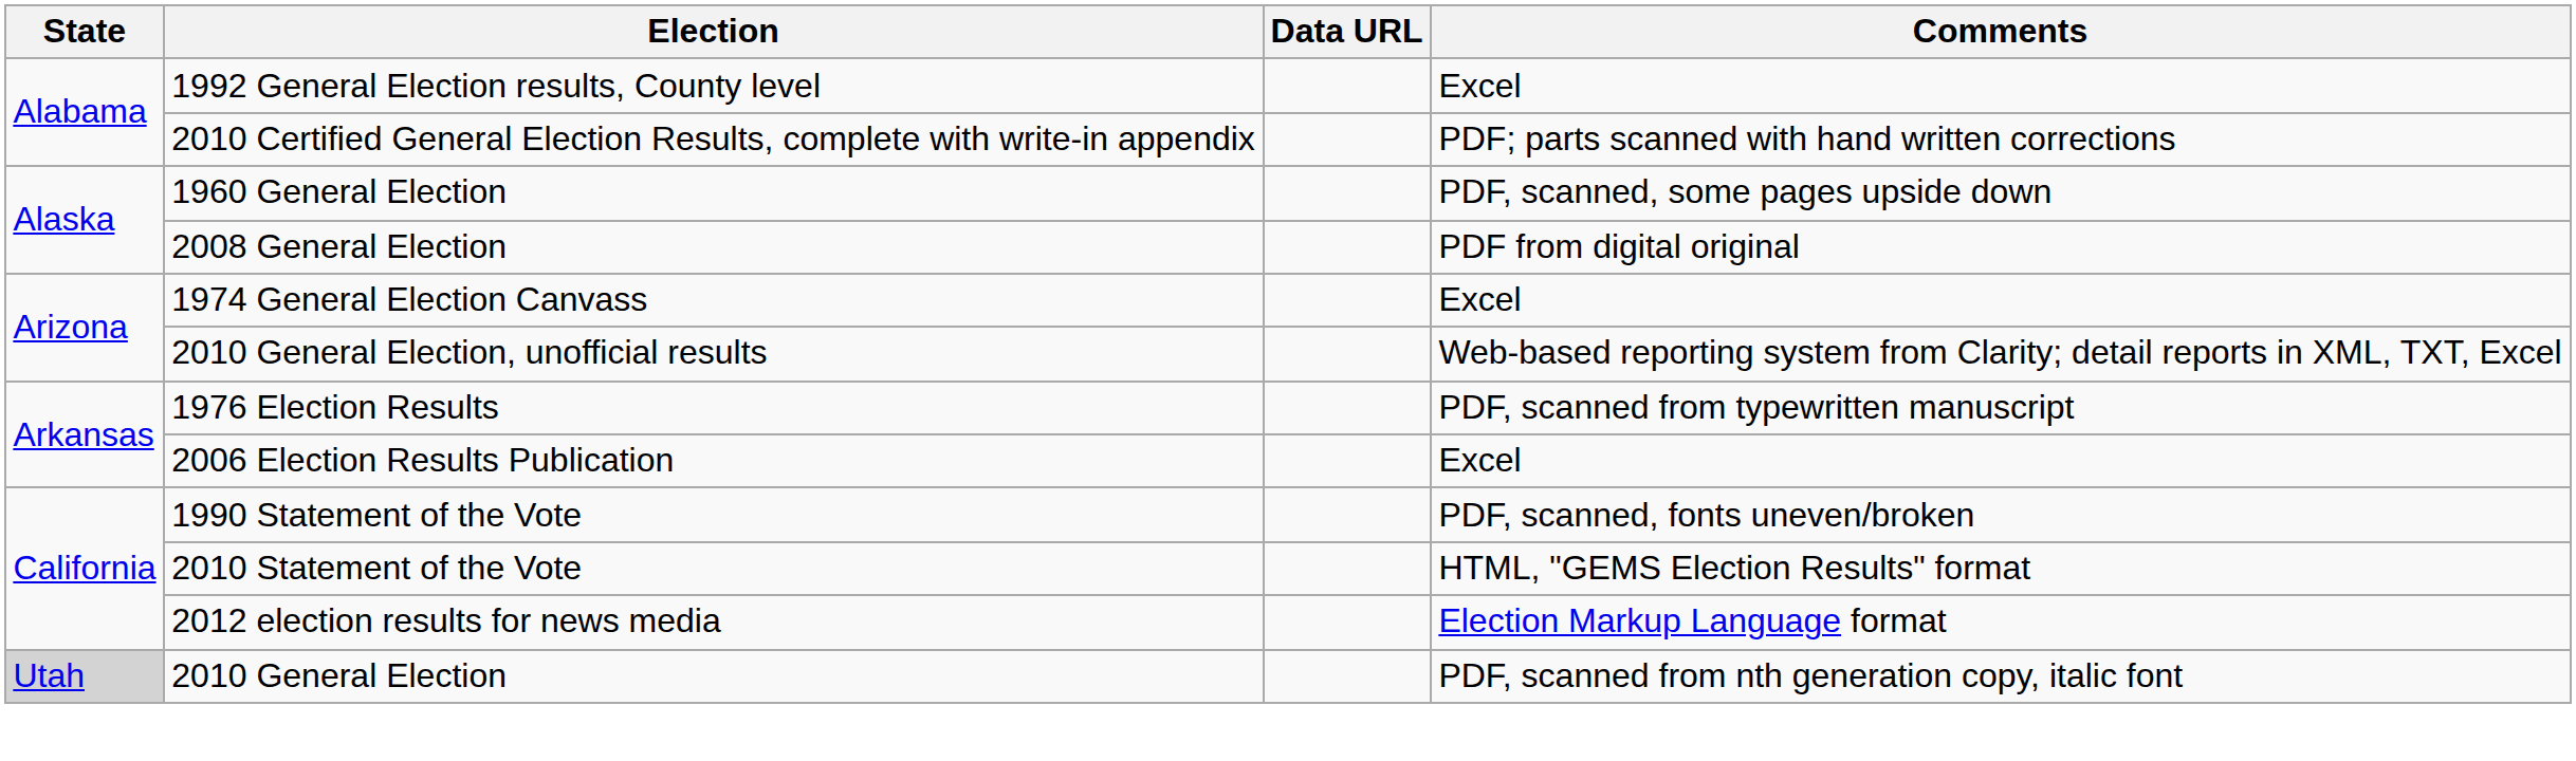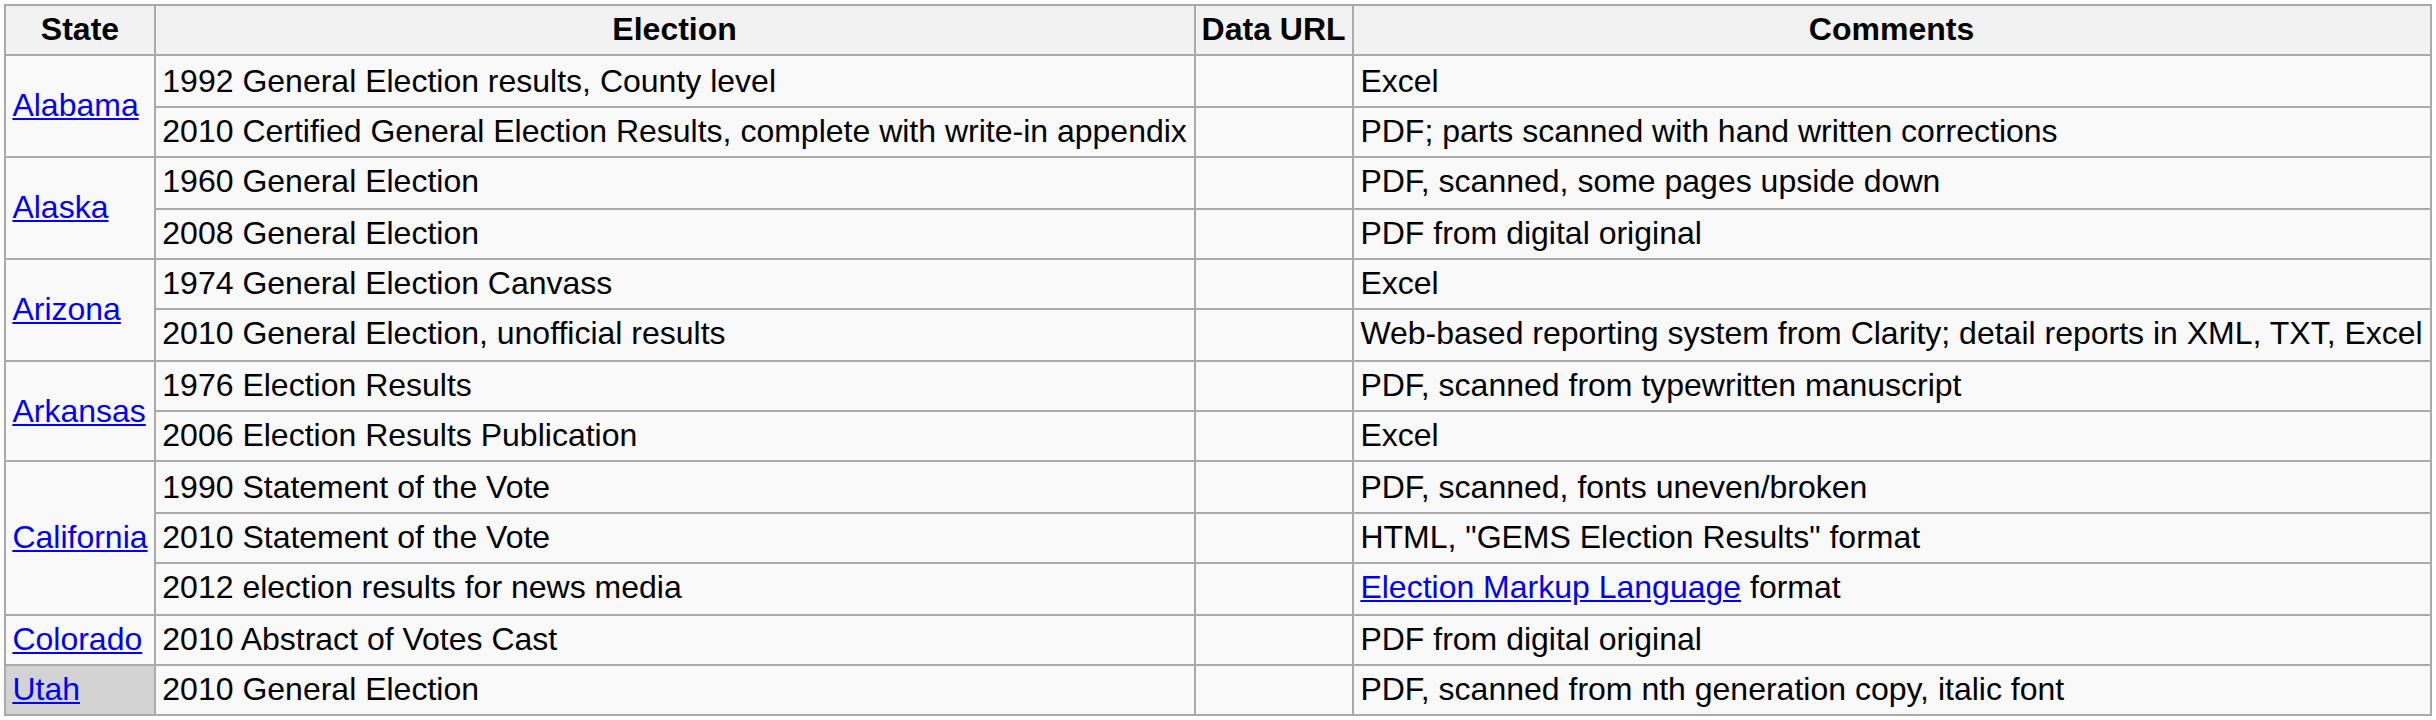 <table class="wikitable sortable">
 <tr>
 <th>State</th>
 <th>Election</th>
 <th>Data URL</th>
 <th>Comments</th>
 </tr>
 <tr>
 <td rowspan="2"><a href='#'>Alabama</a></td>
 <td>1992 General Election results, County level</td>
 <td></td>
 <td>Excel</td>
 </tr>
 <tr>
 <td>2010 Certified General Election Results, complete with write-in appendix</td>
 <td></td>
 <td>PDF; parts scanned with hand written corrections</td>
 </tr>
 <tr>
 <td rowspan="2"><a href='#'>Alaska</a></td>
 <td>1960 General Election</td>
 <td></td>
 <td>PDF, scanned, some pages upside down</td>
 </tr>
 <tr>
 <td>2008 General Election</td>
 <td></td>
 <td>PDF from digital original</td>
 </tr>
 <tr>
 <td rowspan="2"><a href='#'>Arizona</a></td>
 <td>1974 General Election Canvass</td>
 <td></td>
 <td>Excel</td>
 </tr>
 <tr>
 <td>2010 General Election, unofficial results</td>
 <td></td>
 <td>Web-based reporting system from Clarity; detail reports in XML, TXT, Excel</td>
 </tr>
 <tr>
 <td rowspan="2"><a href='#'>Arkansas</a></td>
 <td>1976 Election Results</td>
 <td></td>
 <td>PDF, scanned from typewritten manuscript</td>
 </tr>
 <tr>
 <td>2006 Election Results Publication</td>
 <td></td>
 <td>Excel</td>
 </tr>
 <tr>
 <td rowspan="3"><a href='#'>California</a></td>
 <td>1990 Statement of the Vote</td>
 <td></td>
 <td>PDF, scanned, fonts uneven/broken</td>
 </tr>
 <tr>
 <td>2010 Statement of the Vote</td>
 <td></td>
 <td>HTML, "GEMS Election Results" format </td>
 </tr>
 <tr>
 <td>2012 election results for news media</td>
 <td></td>
 <td><a href='#'>Election Markup Language</a> format </td>
 </tr>
 <tr>
+<td><a href='#'>Colorado</a></td>
+<td>2010 Abstract of Votes Cast</td>
+<td></td>
+<td>PDF from digital original</td>
+</tr>
+<tr>
 <td style="background: lightgrey;"><a href='#'>Utah</a></td>
 <td>2010 General Election</td>
 <td></td>
 <td>PDF, scanned from nth generation copy, italic font</td>
 </tr>
 <tr>
 </tr>
 </table>
